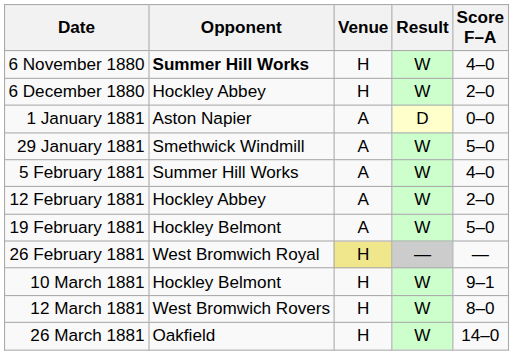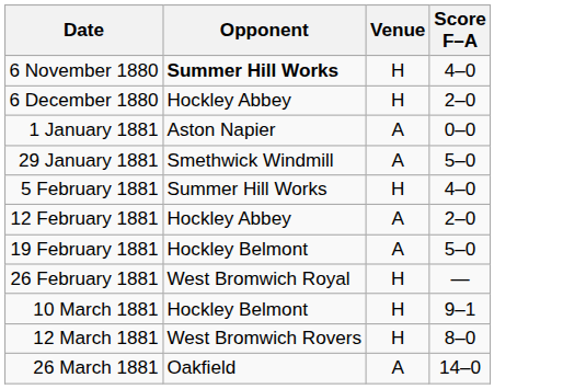 <table class="wikitable plainrowheaders" style="text-align:center">
 <tr>
 <th scope="col">Date</th>
 <th scope="col">Opponent</th>
 <th scope="col">Venue</th>
-<th scope="col">Result</th>
 <th scope="col">Score<br>F–A</th>
 </tr>
 <tr>
 <td align="right">6 November 1880</td>
 <td align="left"><strong>Summer Hill Works</strong></td>
 <td>H</td>
-<td style=background:#CCFFCC>W</td>
 <td>4–0</td>
 </tr>
 <tr>
 <td align="right">6 December 1880</td>
 <td align="left">Hockley Abbey</td>
 <td>H</td>
-<td style=background:#CCFFCC>W</td>
 <td>2–0</td>
 </tr>
 <tr>
 <td align="right">1 January 1881</td>
 <td align="left">Aston Napier</td>
 <td>A</td>
-<td style=background:#FFFFCC>D</td>
 <td>0–0</td>
 </tr>
 <tr>
 <td align="right">29 January 1881</td>
 <td align="left">Smethwick Windmill</td>
 <td>A</td>
-<td style=background:#CCFFCC>W</td>
 <td>5–0</td>
 </tr>
 <tr>
 <td align="right">5 February 1881</td>
 <td align="left">Summer Hill Works</td>
-<td>A</td>
-<td style=background:#CCFFCC>W</td>
+<td>H</td>
 <td>4–0</td>
 </tr>
 <tr>
 <td align="right">12 February 1881</td>
 <td align="left">Hockley Abbey</td>
 <td>A</td>
-<td style=background:#CCFFCC>W</td>
 <td>2–0</td>
 </tr>
 <tr>
 <td align="right">19 February 1881</td>
 <td align="left">Hockley Belmont</td>
 <td>A</td>
-<td style=background:#CCFFCC>W</td>
 <td>5–0</td>
 </tr>
 <tr>
 <td align="right">26 February 1881</td>
 <td align="left">West Bromwich Royal</td>
-<td style="background: khaki;">H</td>
-<td style=background:#CCCCCC>—</td>
+<td>H</td>
 <td>—</td>
 </tr>
 <tr>
 <td align="right">10 March 1881</td>
 <td align="left">Hockley Belmont</td>
 <td>H</td>
-<td style=background:#CCFFCC>W</td>
 <td>9–1</td>
 </tr>
 <tr>
 <td align="right">12 March 1881</td>
 <td align="left">West Bromwich Rovers</td>
 <td>H</td>
-<td style=background:#CCFFCC>W</td>
 <td>8–0</td>
 </tr>
 <tr>
 <td align="right">26 March 1881</td>
 <td align="left">Oakfield</td>
-<td>H</td>
-<td style=background:#CCFFCC>W</td>
+<td>A</td>
 <td>14–0</td>
 </tr>
 </table>
